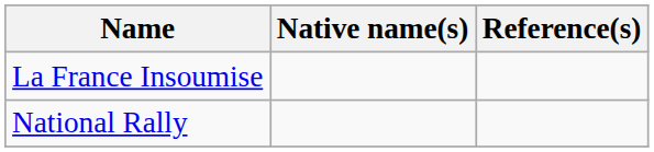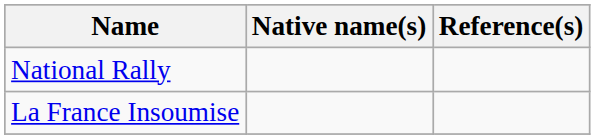 <table class="wikitable">
 <tr>
 <th>Name</th>
 <th>Native name(s)</th>
 <th>Reference(s)</th>
 </tr>
 <tr>
+<td><a href='#'>National Rally</a></td>
+<td></td>
+<td><br></td>
+</tr>
+<tr>
 <td><a href='#'>La France Insoumise</a></td>
 <td></td>
 <td></td>
 </tr>
-<tr>
-<td><a href='#'>National Rally</a></td>
-<td></td>
-<td><br></td>
-</tr>
 </table>
